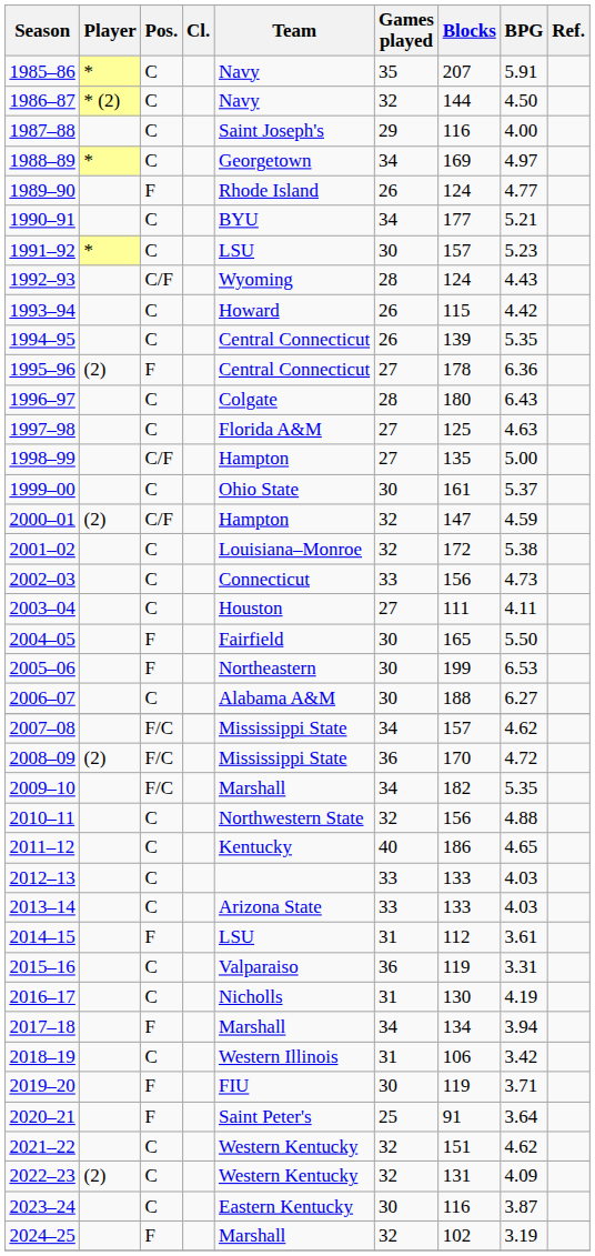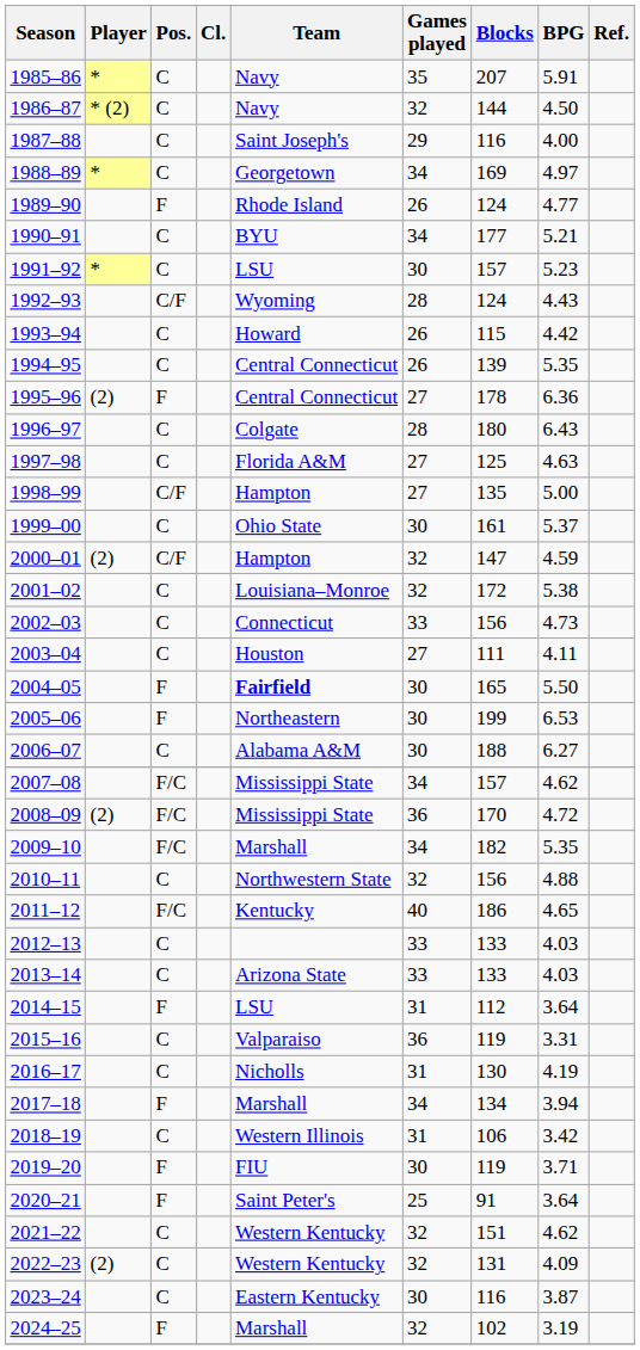 <table class="wikitable sortable">
 <tr>
 <th>Season</th>
 <th>Player</th>
 <th class="unsortable">Pos.</th>
 <th>Cl.</th>
 <th>Team</th>
 <th>Games<br>played</th>
 <th><a href='#'>Blocks</a></th>
 <th>BPG</th>
 <th class="unsortable">Ref.</th>
 </tr>
 <tr>
 <td><a href='#'>1985–86</a></td>
 <td style="background-color:#FFFF99;">*</td>
 <td>C</td>
 <td></td>
 <td><a href='#'>Navy</a></td>
 <td>35</td>
 <td>207</td>
 <td>5.91</td>
 <td align=center></td>
 </tr>
 <tr>
 <td><a href='#'>1986–87</a></td>
 <td style="background-color:#FFFF99;">* (2)</td>
 <td>C</td>
 <td></td>
 <td><a href='#'>Navy</a></td>
 <td>32</td>
 <td>144</td>
 <td>4.50</td>
 <td align=center></td>
 </tr>
 <tr>
 <td><a href='#'>1987–88</a></td>
 <td></td>
 <td>C</td>
 <td></td>
 <td><a href='#'>Saint Joseph's</a></td>
 <td>29</td>
 <td>116</td>
 <td>4.00</td>
 <td align=center></td>
 </tr>
 <tr>
 <td><a href='#'>1988–89</a></td>
 <td bgcolor="#FFFF99">*</td>
 <td>C</td>
 <td></td>
 <td><a href='#'>Georgetown</a></td>
 <td>34</td>
 <td>169</td>
 <td>4.97</td>
 <td align=center></td>
 </tr>
 <tr>
 <td><a href='#'>1989–90</a></td>
 <td></td>
 <td>F</td>
 <td></td>
 <td><a href='#'>Rhode Island</a></td>
 <td>26</td>
 <td>124</td>
 <td>4.77</td>
 <td align=center></td>
 </tr>
 <tr>
 <td><a href='#'>1990–91</a></td>
 <td></td>
 <td>C</td>
 <td></td>
 <td><a href='#'>BYU</a></td>
 <td>34</td>
 <td>177</td>
 <td>5.21</td>
 <td align=center></td>
 </tr>
 <tr>
 <td><a href='#'>1991–92</a></td>
 <td style="background-color:#FFFF99;">*</td>
 <td>C</td>
 <td></td>
 <td><a href='#'>LSU</a></td>
 <td>30</td>
 <td>157</td>
 <td>5.23</td>
 <td align=center></td>
 </tr>
 <tr>
 <td><a href='#'>1992–93</a></td>
 <td></td>
 <td>C/F</td>
 <td></td>
 <td><a href='#'>Wyoming</a></td>
 <td>28</td>
 <td>124</td>
 <td>4.43</td>
 <td align=center></td>
 </tr>
 <tr>
 <td><a href='#'>1993–94</a></td>
 <td></td>
 <td>C</td>
 <td></td>
 <td><a href='#'>Howard</a></td>
 <td>26</td>
 <td>115</td>
 <td>4.42</td>
 <td align=center></td>
 </tr>
 <tr>
 <td><a href='#'>1994–95</a></td>
 <td></td>
 <td>C</td>
 <td></td>
 <td><a href='#'>Central Connecticut</a></td>
 <td>26</td>
 <td>139</td>
 <td>5.35</td>
 <td align=center></td>
 </tr>
 <tr>
 <td><a href='#'>1995–96</a></td>
 <td> (2)</td>
 <td>F</td>
 <td></td>
 <td><a href='#'>Central Connecticut</a></td>
 <td>27</td>
 <td>178</td>
 <td>6.36</td>
 <td align=center></td>
 </tr>
 <tr>
 <td><a href='#'>1996–97</a></td>
 <td></td>
 <td>C</td>
 <td></td>
 <td><a href='#'>Colgate</a></td>
 <td>28</td>
 <td>180</td>
 <td>6.43</td>
 <td align=center></td>
 </tr>
 <tr>
 <td><a href='#'>1997–98</a></td>
 <td></td>
 <td>C</td>
 <td></td>
 <td><a href='#'>Florida A&M</a></td>
 <td>27</td>
 <td>125</td>
 <td>4.63</td>
 <td align=center></td>
 </tr>
 <tr>
 <td><a href='#'>1998–99</a></td>
 <td></td>
 <td>C/F</td>
 <td></td>
 <td><a href='#'>Hampton</a></td>
 <td>27</td>
 <td>135</td>
 <td>5.00</td>
 <td align=center></td>
 </tr>
 <tr>
 <td><a href='#'>1999–00</a></td>
 <td></td>
 <td>C</td>
 <td></td>
 <td><a href='#'>Ohio State</a></td>
 <td>30</td>
 <td>161</td>
 <td>5.37</td>
 <td align=center></td>
 </tr>
 <tr>
 <td><a href='#'>2000–01</a></td>
 <td> (2)</td>
 <td>C/F</td>
 <td></td>
 <td><a href='#'>Hampton</a></td>
 <td>32</td>
 <td>147</td>
 <td>4.59</td>
 <td align=center></td>
 </tr>
 <tr>
 <td><a href='#'>2001–02</a></td>
 <td></td>
 <td>C</td>
 <td></td>
 <td><a href='#'>Louisiana–Monroe</a></td>
 <td>32</td>
 <td>172</td>
 <td>5.38</td>
 <td align=center></td>
 </tr>
 <tr>
 <td><a href='#'>2002–03</a></td>
 <td></td>
 <td>C</td>
 <td></td>
 <td><a href='#'>Connecticut</a></td>
 <td>33</td>
 <td>156</td>
 <td>4.73</td>
 <td align=center></td>
 </tr>
 <tr>
 <td><a href='#'>2003–04</a></td>
 <td></td>
 <td>C</td>
 <td></td>
 <td><a href='#'>Houston</a></td>
 <td>27</td>
 <td>111</td>
 <td>4.11</td>
 <td align=center></td>
 </tr>
 <tr>
 <td><a href='#'>2004–05</a></td>
 <td></td>
 <td>F</td>
 <td></td>
-<td><a href='#'>Fairfield</a></td>
+<td><strong><a href='#'>Fairfield</a></strong></td>
 <td>30</td>
 <td>165</td>
 <td>5.50</td>
 <td align=center></td>
 </tr>
 <tr>
 <td><a href='#'>2005–06</a></td>
 <td></td>
 <td>F</td>
 <td></td>
 <td><a href='#'>Northeastern</a></td>
 <td>30</td>
 <td>199</td>
 <td>6.53</td>
 <td align=center></td>
 </tr>
 <tr>
 <td><a href='#'>2006–07</a></td>
 <td></td>
 <td>C</td>
 <td></td>
 <td><a href='#'>Alabama A&M</a></td>
 <td>30</td>
 <td>188</td>
 <td>6.27</td>
 <td align=center></td>
 </tr>
 <tr>
 </tr>
 <tr>
 <td><a href='#'>2007–08</a></td>
 <td></td>
 <td>F/C</td>
 <td></td>
 <td><a href='#'>Mississippi State</a></td>
 <td>34</td>
 <td>157</td>
 <td>4.62</td>
 <td align=center></td>
 </tr>
 <tr>
 <td><a href='#'>2008–09</a></td>
 <td> (2)</td>
 <td>F/C</td>
 <td></td>
 <td><a href='#'>Mississippi State</a></td>
 <td>36</td>
 <td>170</td>
 <td>4.72</td>
 <td align=center></td>
 </tr>
 <tr>
 <td><a href='#'>2009–10</a></td>
 <td></td>
 <td>F/C</td>
 <td></td>
 <td><a href='#'>Marshall</a></td>
 <td>34</td>
 <td>182</td>
 <td>5.35</td>
 <td align=center></td>
 </tr>
 <tr>
 <td><a href='#'>2010–11</a></td>
 <td></td>
 <td>C</td>
 <td></td>
 <td><a href='#'>Northwestern State</a></td>
 <td>32</td>
 <td>156</td>
 <td>4.88</td>
 <td align=center></td>
 </tr>
 <tr>
 <td><a href='#'>2011–12</a></td>
 <td></td>
-<td>C</td>
+<td>F/C</td>
 <td></td>
 <td><a href='#'>Kentucky</a></td>
 <td>40</td>
 <td>186</td>
 <td>4.65</td>
 <td align=center></td>
 </tr>
 <tr>
 <td><a href='#'>2012–13</a></td>
 <td></td>
 <td>C</td>
 <td></td>
 <td></td>
 <td>33</td>
 <td>133</td>
 <td>4.03</td>
 <td align=center></td>
 </tr>
 <tr>
 <td><a href='#'>2013–14</a></td>
 <td></td>
 <td>C</td>
 <td></td>
 <td><a href='#'>Arizona State</a></td>
 <td>33</td>
 <td>133</td>
 <td>4.03</td>
 <td align=center></td>
 </tr>
 <tr>
 <td><a href='#'>2014–15</a></td>
 <td></td>
 <td>F</td>
 <td></td>
 <td><a href='#'>LSU</a></td>
 <td>31</td>
 <td>112</td>
-<td>3.61</td>
+<td>3.64</td>
 <td align=center></td>
 </tr>
 <tr>
 <td><a href='#'>2015–16</a></td>
 <td></td>
 <td>C</td>
 <td></td>
 <td><a href='#'>Valparaiso</a></td>
 <td>36</td>
 <td>119</td>
 <td>3.31</td>
 <td align=center></td>
 </tr>
 <tr>
 <td><a href='#'>2016–17</a></td>
 <td></td>
 <td>C</td>
 <td></td>
 <td><a href='#'>Nicholls</a></td>
 <td>31</td>
 <td>130</td>
 <td>4.19</td>
 <td align=center></td>
 </tr>
 <tr>
 <td><a href='#'>2017–18</a></td>
 <td></td>
 <td>F</td>
 <td></td>
 <td><a href='#'>Marshall</a></td>
 <td>34</td>
 <td>134</td>
 <td>3.94</td>
 <td align=center></td>
 </tr>
 <tr>
 <td><a href='#'>2018–19</a></td>
 <td></td>
 <td>C</td>
 <td></td>
 <td><a href='#'>Western Illinois</a></td>
 <td>31</td>
 <td>106</td>
 <td>3.42</td>
 <td align=center></td>
 </tr>
 <tr>
 <td><a href='#'>2019–20</a></td>
 <td></td>
 <td>F</td>
 <td></td>
 <td><a href='#'>FIU</a></td>
 <td>30</td>
 <td>119</td>
 <td>3.71</td>
 <td align=center></td>
 </tr>
 <tr>
 <td><a href='#'>2020–21</a></td>
 <td></td>
 <td>F</td>
 <td></td>
 <td><a href='#'>Saint Peter's</a></td>
 <td>25</td>
 <td>91</td>
 <td>3.64</td>
 <td align=center></td>
 </tr>
 <tr>
 <td><a href='#'>2021–22</a></td>
 <td></td>
 <td>C</td>
 <td></td>
 <td><a href='#'>Western Kentucky</a></td>
 <td>32</td>
 <td>151</td>
 <td>4.62</td>
 <td align=center></td>
 </tr>
 <tr>
 <td><a href='#'>2022–23</a></td>
 <td> (2)</td>
 <td>C</td>
 <td></td>
 <td><a href='#'>Western Kentucky</a></td>
 <td>32</td>
 <td>131</td>
 <td>4.09</td>
 <td align=center></td>
 </tr>
 <tr>
 <td><a href='#'>2023–24</a></td>
 <td></td>
 <td>C</td>
 <td></td>
 <td><a href='#'>Eastern Kentucky</a></td>
 <td>30</td>
 <td>116</td>
 <td>3.87</td>
 <td align=center></td>
 </tr>
 <tr>
 <td><a href='#'>2024–25</a></td>
 <td></td>
 <td>F</td>
 <td></td>
 <td><a href='#'>Marshall</a></td>
 <td>32</td>
 <td>102</td>
 <td>3.19</td>
 <td align=center></td>
 </tr>
 <tr>
 </tr>
 </table>
